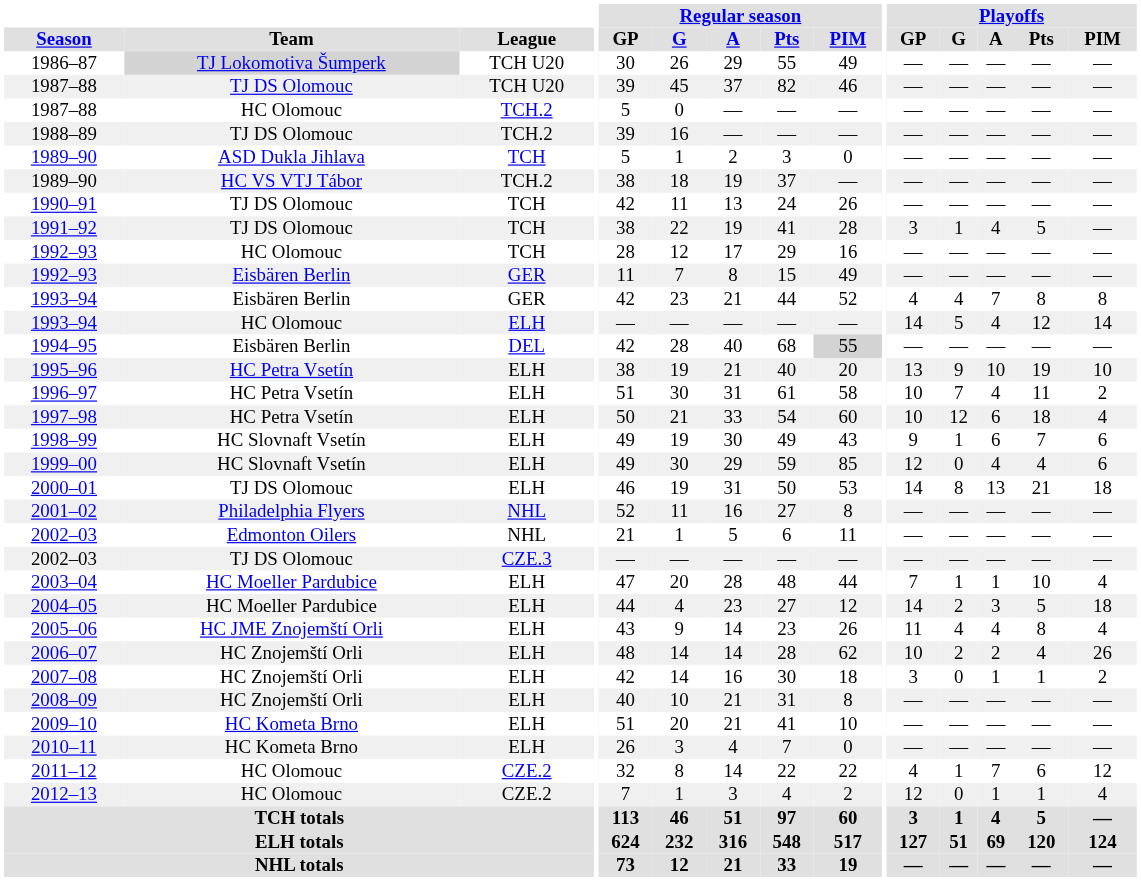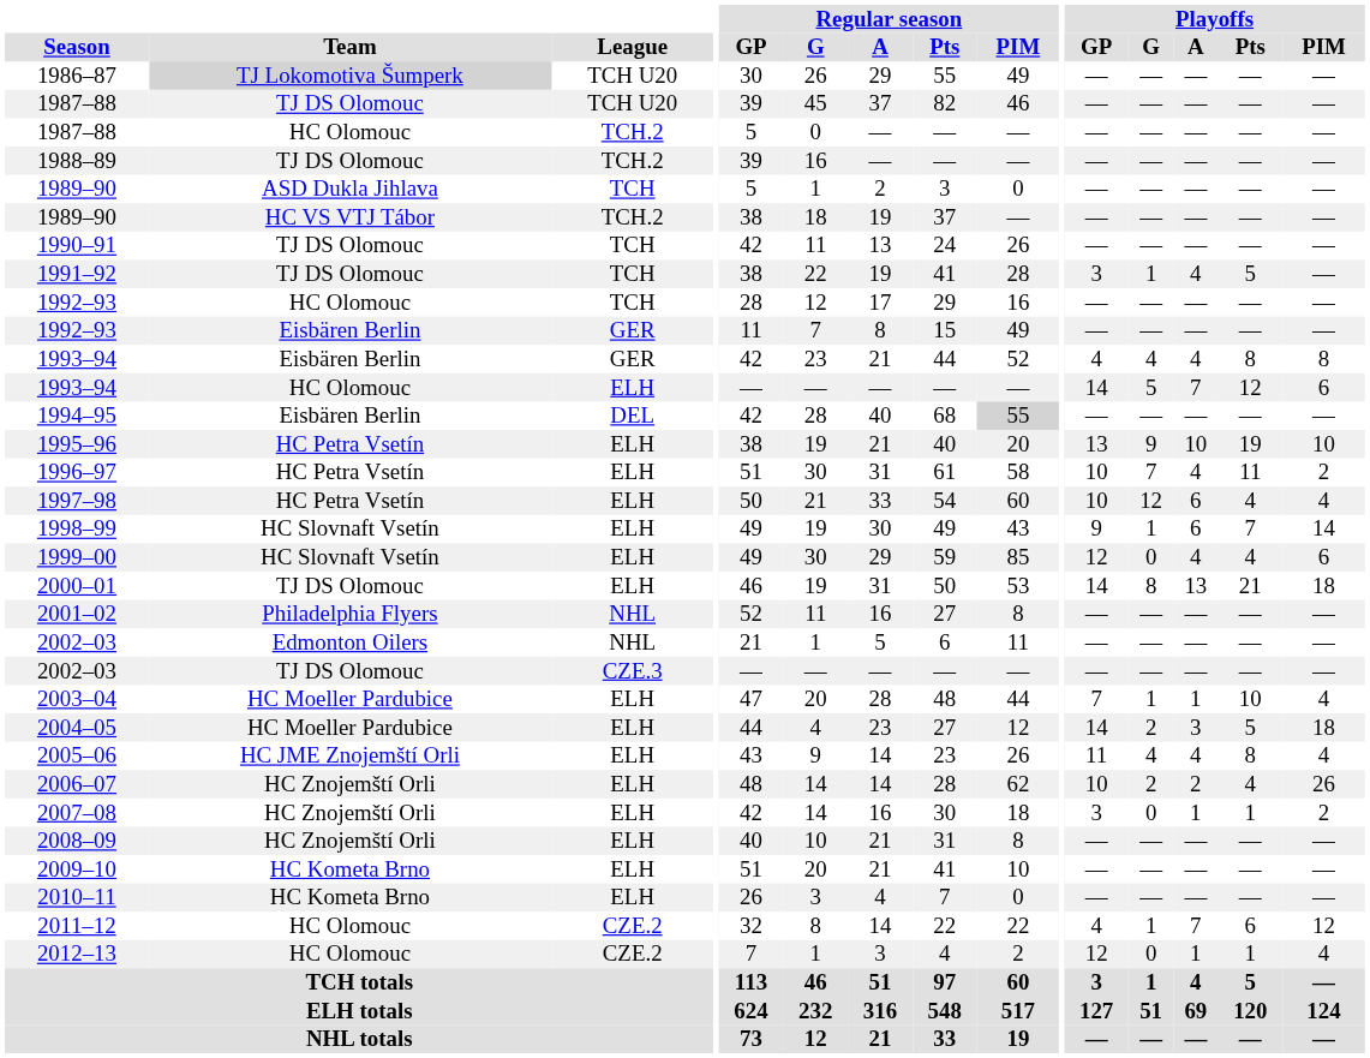 <table border="0" cellpadding="1" cellspacing="0" style="text-align:center; width:60em">
 <tr bgcolor="#e0e0e0">
 <th colspan="3" bgcolor="#ffffff"></th>
 <th rowspan="100" bgcolor="#ffffff"></th>
 <th colspan="5"><a href='#'>Regular season</a></th>
 <th rowspan="100" bgcolor="#ffffff"></th>
 <th colspan="5"><a href='#'>Playoffs</a></th>
 </tr>
 <tr bgcolor="#e0e0e0">
 <th><a href='#'>Season</a></th>
 <th>Team</th>
 <th>League</th>
 <th>GP</th>
 <th><a href='#'>G</a></th>
 <th><a href='#'>A</a></th>
 <th><a href='#'>Pts</a></th>
 <th><a href='#'>PIM</a></th>
 <th>GP</th>
 <th>G</th>
 <th>A</th>
 <th>Pts</th>
 <th>PIM</th>
 </tr>
 <tr>
 <td>1986–87</td>
 <td style="background: lightgrey;"><a href='#'>TJ Lokomotiva Šumperk</a></td>
 <td>TCH U20</td>
 <td>30</td>
 <td>26</td>
 <td>29</td>
 <td>55</td>
 <td>49</td>
 <td>—</td>
 <td>—</td>
 <td>—</td>
 <td>—</td>
 <td>—</td>
 </tr>
 <tr bgcolor="#f0f0f0">
 <td>1987–88</td>
 <td><a href='#'>TJ DS Olomouc</a></td>
 <td>TCH U20</td>
 <td>39</td>
 <td>45</td>
 <td>37</td>
 <td>82</td>
 <td>46</td>
 <td>—</td>
 <td>—</td>
 <td>—</td>
 <td>—</td>
 <td>—</td>
 </tr>
 <tr>
 <td>1987–88</td>
 <td>HC Olomouc</td>
 <td><a href='#'>TCH.2</a></td>
 <td>5</td>
 <td>0</td>
 <td>—</td>
 <td>—</td>
 <td>—</td>
 <td>—</td>
 <td>—</td>
 <td>—</td>
 <td>—</td>
 <td>—</td>
 </tr>
 <tr bgcolor="#f0f0f0">
 <td>1988–89</td>
 <td>TJ DS Olomouc</td>
 <td>TCH.2</td>
 <td>39</td>
 <td>16</td>
 <td>—</td>
 <td>—</td>
 <td>—</td>
 <td>—</td>
 <td>—</td>
 <td>—</td>
 <td>—</td>
 <td>—</td>
 </tr>
 <tr>
 <td><a href='#'>1989–90</a></td>
 <td><a href='#'>ASD Dukla Jihlava</a></td>
 <td><a href='#'>TCH</a></td>
 <td>5</td>
 <td>1</td>
 <td>2</td>
 <td>3</td>
 <td>0</td>
 <td>—</td>
 <td>—</td>
 <td>—</td>
 <td>—</td>
 <td>—</td>
 </tr>
 <tr bgcolor="#f0f0f0">
 <td>1989–90</td>
 <td><a href='#'>HC VS VTJ Tábor</a></td>
 <td>TCH.2</td>
 <td>38</td>
 <td>18</td>
 <td>19</td>
 <td>37</td>
 <td>—</td>
 <td>—</td>
 <td>—</td>
 <td>—</td>
 <td>—</td>
 <td>—</td>
 </tr>
 <tr>
 <td><a href='#'>1990–91</a></td>
 <td>TJ DS Olomouc</td>
 <td>TCH</td>
 <td>42</td>
 <td>11</td>
 <td>13</td>
 <td>24</td>
 <td>26</td>
 <td>—</td>
 <td>—</td>
 <td>—</td>
 <td>—</td>
 <td>—</td>
 </tr>
 <tr bgcolor="#f0f0f0">
 <td><a href='#'>1991–92</a></td>
 <td>TJ DS Olomouc</td>
 <td>TCH</td>
 <td>38</td>
 <td>22</td>
 <td>19</td>
 <td>41</td>
 <td>28</td>
 <td>3</td>
 <td>1</td>
 <td>4</td>
 <td>5</td>
 <td>—</td>
 </tr>
 <tr>
 <td><a href='#'>1992–93</a></td>
 <td>HC Olomouc</td>
 <td>TCH</td>
 <td>28</td>
 <td>12</td>
 <td>17</td>
 <td>29</td>
 <td>16</td>
 <td>—</td>
 <td>—</td>
 <td>—</td>
 <td>—</td>
 <td>—</td>
 </tr>
 <tr bgcolor="#f0f0f0">
 <td><a href='#'>1992–93</a></td>
 <td><a href='#'>Eisbären Berlin</a></td>
 <td><a href='#'>GER</a></td>
 <td>11</td>
 <td>7</td>
 <td>8</td>
 <td>15</td>
 <td>49</td>
 <td>—</td>
 <td>—</td>
 <td>—</td>
 <td>—</td>
 <td>—</td>
 </tr>
 <tr>
 <td><a href='#'>1993–94</a></td>
 <td>Eisbären Berlin</td>
 <td>GER</td>
 <td>42</td>
 <td>23</td>
 <td>21</td>
 <td>44</td>
 <td>52</td>
 <td>4</td>
 <td>4</td>
-<td>7</td>
+<td>4</td>
 <td>8</td>
 <td>8</td>
 </tr>
 <tr bgcolor="#f0f0f0">
 <td><a href='#'>1993–94</a></td>
 <td>HC Olomouc</td>
 <td><a href='#'>ELH</a></td>
 <td>—</td>
 <td>—</td>
 <td>—</td>
 <td>—</td>
 <td>—</td>
 <td>14</td>
 <td>5</td>
-<td>4</td>
+<td>7</td>
 <td>12</td>
-<td>14</td>
+<td>6</td>
 </tr>
 <tr>
 <td><a href='#'>1994–95</a></td>
 <td>Eisbären Berlin</td>
 <td><a href='#'>DEL</a></td>
 <td>42</td>
 <td>28</td>
 <td>40</td>
 <td>68</td>
 <td style="background: lightgrey;">55</td>
 <td>—</td>
 <td>—</td>
 <td>—</td>
 <td>—</td>
 <td>—</td>
 </tr>
 <tr bgcolor="#f0f0f0">
 <td><a href='#'>1995–96</a></td>
 <td><a href='#'>HC Petra Vsetín</a></td>
 <td>ELH</td>
 <td>38</td>
 <td>19</td>
 <td>21</td>
 <td>40</td>
 <td>20</td>
 <td>13</td>
 <td>9</td>
 <td>10</td>
 <td>19</td>
 <td>10</td>
 </tr>
 <tr>
 <td><a href='#'>1996–97</a></td>
 <td>HC Petra Vsetín</td>
 <td>ELH</td>
 <td>51</td>
 <td>30</td>
 <td>31</td>
 <td>61</td>
 <td>58</td>
 <td>10</td>
 <td>7</td>
 <td>4</td>
 <td>11</td>
 <td>2</td>
 </tr>
 <tr bgcolor="#f0f0f0">
 <td><a href='#'>1997–98</a></td>
 <td>HC Petra Vsetín</td>
 <td>ELH</td>
 <td>50</td>
 <td>21</td>
 <td>33</td>
 <td>54</td>
 <td>60</td>
 <td>10</td>
 <td>12</td>
 <td>6</td>
-<td>18</td>
+<td>4</td>
 <td>4</td>
 </tr>
 <tr>
 <td><a href='#'>1998–99</a></td>
 <td>HC Slovnaft Vsetín</td>
 <td>ELH</td>
 <td>49</td>
 <td>19</td>
 <td>30</td>
 <td>49</td>
 <td>43</td>
 <td>9</td>
 <td>1</td>
 <td>6</td>
 <td>7</td>
-<td>6</td>
+<td>14</td>
 </tr>
 <tr bgcolor="#f0f0f0">
 <td><a href='#'>1999–00</a></td>
 <td>HC Slovnaft Vsetín</td>
 <td>ELH</td>
 <td>49</td>
 <td>30</td>
 <td>29</td>
 <td>59</td>
 <td>85</td>
 <td>12</td>
 <td>0</td>
 <td>4</td>
 <td>4</td>
 <td>6</td>
 </tr>
 <tr>
 <td><a href='#'>2000–01</a></td>
 <td>TJ DS Olomouc</td>
 <td>ELH</td>
 <td>46</td>
 <td>19</td>
 <td>31</td>
 <td>50</td>
 <td>53</td>
 <td>14</td>
 <td>8</td>
 <td>13</td>
 <td>21</td>
 <td>18</td>
 </tr>
 <tr bgcolor="#f0f0f0">
 <td><a href='#'>2001–02</a></td>
 <td><a href='#'>Philadelphia Flyers</a></td>
 <td><a href='#'>NHL</a></td>
 <td>52</td>
 <td>11</td>
 <td>16</td>
 <td>27</td>
 <td>8</td>
 <td>—</td>
 <td>—</td>
 <td>—</td>
 <td>—</td>
 <td>—</td>
 </tr>
 <tr>
 <td><a href='#'>2002–03</a></td>
 <td><a href='#'>Edmonton Oilers</a></td>
 <td>NHL</td>
 <td>21</td>
 <td>1</td>
 <td>5</td>
 <td>6</td>
 <td>11</td>
 <td>—</td>
 <td>—</td>
 <td>—</td>
 <td>—</td>
 <td>—</td>
 </tr>
 <tr bgcolor="#f0f0f0">
 <td>2002–03</td>
 <td>TJ DS Olomouc</td>
 <td><a href='#'>CZE.3</a></td>
 <td>—</td>
 <td>—</td>
 <td>—</td>
 <td>—</td>
 <td>—</td>
 <td>—</td>
 <td>—</td>
 <td>—</td>
 <td>—</td>
 <td>—</td>
 </tr>
 <tr>
 <td><a href='#'>2003–04</a></td>
 <td><a href='#'>HC Moeller Pardubice</a></td>
 <td>ELH</td>
 <td>47</td>
 <td>20</td>
 <td>28</td>
 <td>48</td>
 <td>44</td>
 <td>7</td>
 <td>1</td>
 <td>1</td>
 <td>10</td>
 <td>4</td>
 </tr>
 <tr bgcolor="#f0f0f0">
 <td><a href='#'>2004–05</a></td>
 <td>HC Moeller Pardubice</td>
 <td>ELH</td>
 <td>44</td>
 <td>4</td>
 <td>23</td>
 <td>27</td>
 <td>12</td>
 <td>14</td>
 <td>2</td>
 <td>3</td>
 <td>5</td>
 <td>18</td>
 </tr>
 <tr>
 <td><a href='#'>2005–06</a></td>
 <td><a href='#'>HC JME Znojemští Orli</a></td>
 <td>ELH</td>
 <td>43</td>
 <td>9</td>
 <td>14</td>
 <td>23</td>
 <td>26</td>
 <td>11</td>
 <td>4</td>
 <td>4</td>
 <td>8</td>
 <td>4</td>
 </tr>
 <tr bgcolor="#f0f0f0">
 <td><a href='#'>2006–07</a></td>
 <td>HC Znojemští Orli</td>
 <td>ELH</td>
 <td>48</td>
 <td>14</td>
 <td>14</td>
 <td>28</td>
 <td>62</td>
 <td>10</td>
 <td>2</td>
 <td>2</td>
 <td>4</td>
 <td>26</td>
 </tr>
 <tr>
 <td><a href='#'>2007–08</a></td>
 <td>HC Znojemští Orli</td>
 <td>ELH</td>
 <td>42</td>
 <td>14</td>
 <td>16</td>
 <td>30</td>
 <td>18</td>
 <td>3</td>
 <td>0</td>
 <td>1</td>
 <td>1</td>
 <td>2</td>
 </tr>
 <tr bgcolor="#f0f0f0">
 <td><a href='#'>2008–09</a></td>
 <td>HC Znojemští Orli</td>
 <td>ELH</td>
 <td>40</td>
 <td>10</td>
 <td>21</td>
 <td>31</td>
 <td>8</td>
 <td>—</td>
 <td>—</td>
 <td>—</td>
 <td>—</td>
 <td>—</td>
 </tr>
 <tr>
 <td><a href='#'>2009–10</a></td>
 <td><a href='#'>HC Kometa Brno</a></td>
 <td>ELH</td>
 <td>51</td>
 <td>20</td>
 <td>21</td>
 <td>41</td>
 <td>10</td>
 <td>—</td>
 <td>—</td>
 <td>—</td>
 <td>—</td>
 <td>—</td>
 </tr>
 <tr bgcolor="#f0f0f0">
 <td><a href='#'>2010–11</a></td>
 <td>HC Kometa Brno</td>
 <td>ELH</td>
 <td>26</td>
 <td>3</td>
 <td>4</td>
 <td>7</td>
 <td>0</td>
 <td>—</td>
 <td>—</td>
 <td>—</td>
 <td>—</td>
 <td>—</td>
 </tr>
 <tr>
 <td><a href='#'>2011–12</a></td>
 <td>HC Olomouc</td>
 <td><a href='#'>CZE.2</a></td>
 <td>32</td>
 <td>8</td>
 <td>14</td>
 <td>22</td>
 <td>22</td>
 <td>4</td>
 <td>1</td>
 <td>7</td>
 <td>6</td>
 <td>12</td>
 </tr>
 <tr bgcolor="#f0f0f0">
 <td><a href='#'>2012–13</a></td>
 <td>HC Olomouc</td>
 <td>CZE.2</td>
 <td>7</td>
 <td>1</td>
 <td>3</td>
 <td>4</td>
 <td>2</td>
 <td>12</td>
 <td>0</td>
 <td>1</td>
 <td>1</td>
 <td>4</td>
 </tr>
 <tr bgcolor="#e0e0e0">
 <th colspan="3">TCH totals</th>
 <th>113</th>
 <th>46</th>
 <th>51</th>
 <th>97</th>
 <th>60</th>
 <th>3</th>
 <th>1</th>
 <th>4</th>
 <th>5</th>
 <th>—</th>
 </tr>
 <tr bgcolor="#e0e0e0">
 <th colspan="3">ELH totals</th>
 <th>624</th>
 <th>232</th>
 <th>316</th>
 <th>548</th>
 <th>517</th>
 <th>127</th>
 <th>51</th>
 <th>69</th>
 <th>120</th>
 <th>124</th>
 </tr>
 <tr bgcolor="#e0e0e0">
 <th colspan="3">NHL totals</th>
 <th>73</th>
 <th>12</th>
 <th>21</th>
 <th>33</th>
 <th>19</th>
 <th>—</th>
 <th>—</th>
 <th>—</th>
 <th>—</th>
 <th>—</th>
 </tr>
 </table>
